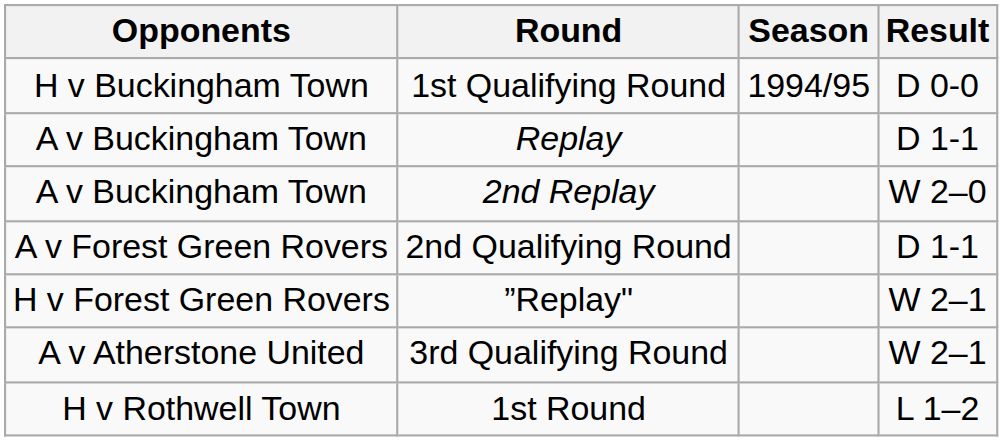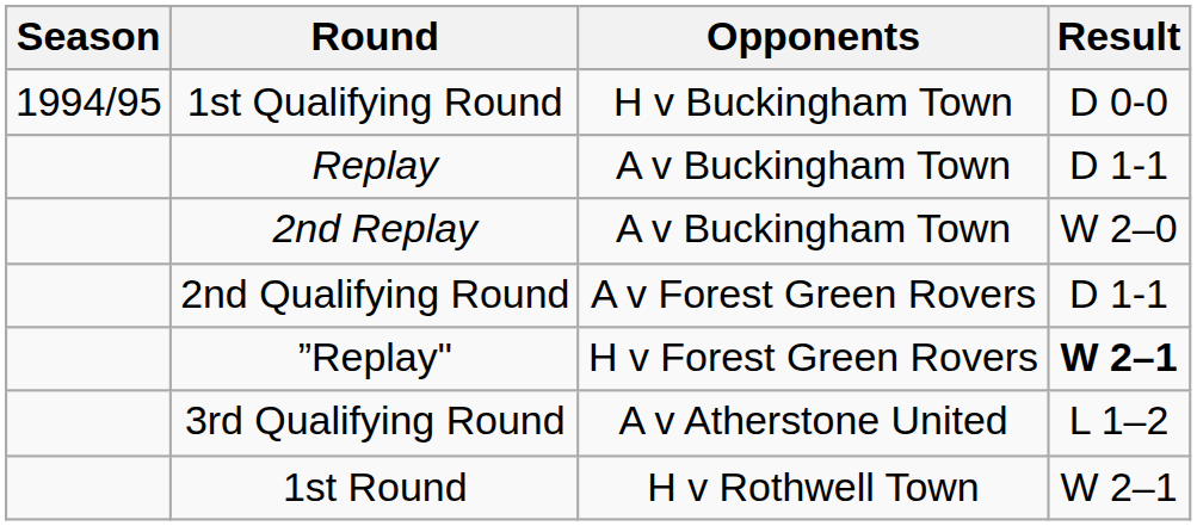 <table class="wikitable collapsible collapsed" style=text-align:center>
 <tr>
+<th>Season</th>
+<th>Round</th>
 <th>Opponents</th>
-<th>Round</th>
-<th>Season</th>
 <th>Result</th>
 </tr>
 <tr>
+<td>1994/95</td>
+<td>1st Qualifying Round</td>
 <td>H v Buckingham Town</td>
-<td>1st Qualifying Round</td>
-<td>1994/95</td>
 <td>D 0-0</td>
 </tr>
 <tr>
+<td></td>
+<td><em>Replay</em></td>
 <td>A v Buckingham Town</td>
-<td><em>Replay</em></td>
-<td></td>
 <td>D 1-1</td>
 </tr>
 <tr>
+<td></td>
+<td><em>2nd Replay</em></td>
 <td>A v Buckingham Town</td>
-<td><em>2nd Replay</em></td>
-<td></td>
 <td>W 2–0</td>
 </tr>
 <tr>
+<td></td>
+<td>2nd Qualifying Round</td>
 <td>A v Forest Green Rovers</td>
-<td>2nd Qualifying Round</td>
-<td></td>
 <td>D 1-1</td>
 </tr>
 <tr>
+<td></td>
+<td>”Replay"</td>
 <td>H v Forest Green Rovers</td>
-<td>”Replay"</td>
+<td><strong>W 2–1</strong></td>
+</tr>
+<tr>
 <td></td>
+<td>3rd Qualifying Round</td>
+<td>A v Atherstone United</td>
+<td>L 1–2</td>
+</tr>
+<tr>
+<td></td>
+<td>1st Round</td>
+<td>H v Rothwell Town</td>
 <td>W 2–1</td>
 </tr>
-<tr>
-<td>A v Atherstone United</td>
-<td>3rd Qualifying Round</td>
-<td></td>
-<td>W 2–1</td>
-</tr>
-<tr>
-<td>H v Rothwell Town</td>
-<td>1st Round</td>
-<td></td>
-<td>L 1–2</td>
-</tr>
 </table>
